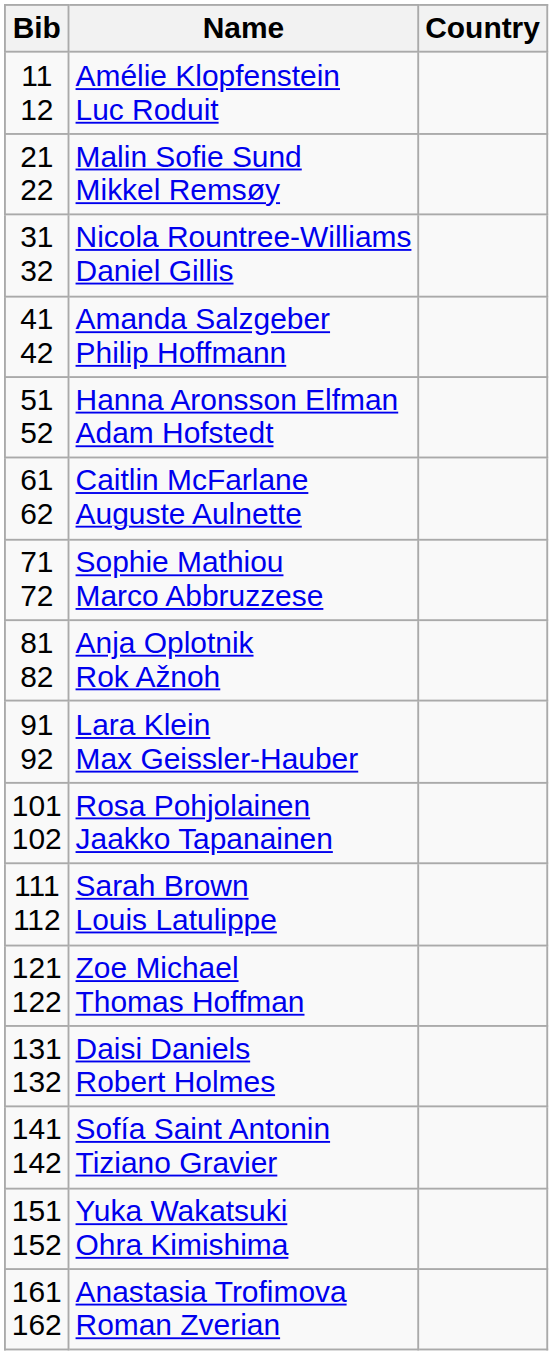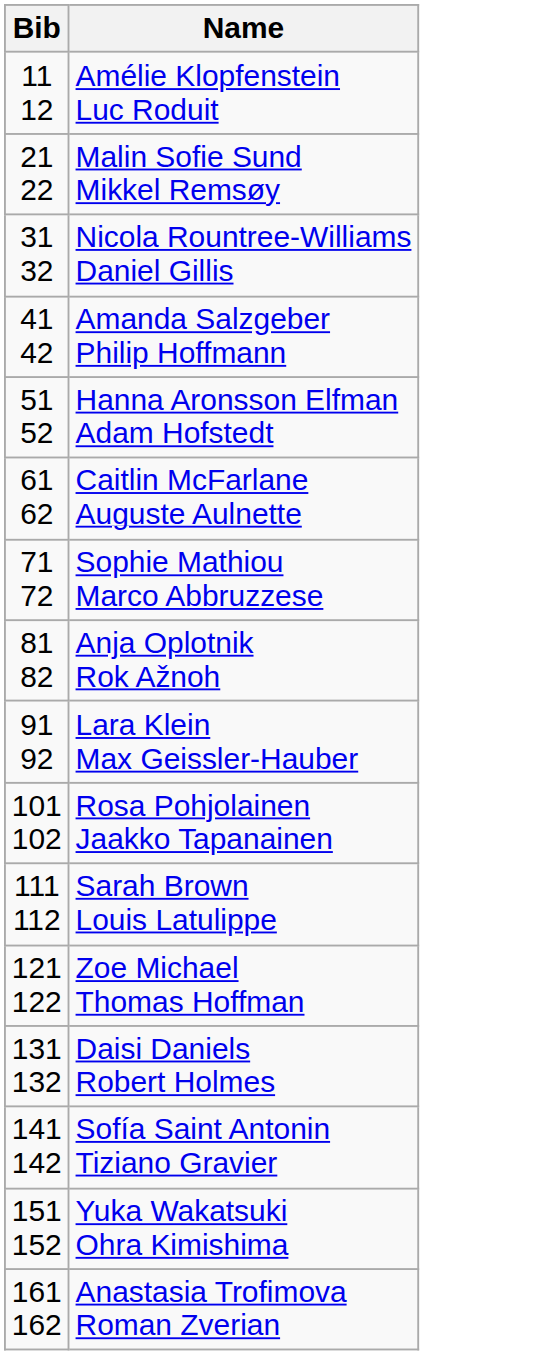 <table class="wikitable sortable" style="text-align:center">
 <tr>
 <th>Bib</th>
 <th>Name</th>
-<th>Country</th>
 </tr>
 <tr>
 <td>11<br>12</td>
 <td align=left><a href='#'>Amélie Klopfenstein</a><br><a href='#'>Luc Roduit</a></td>
-<td align=left></td>
 </tr>
 <tr>
 <td>21<br>22</td>
 <td align=left><a href='#'>Malin Sofie Sund</a><br><a href='#'>Mikkel Remsøy</a></td>
-<td align=left></td>
 </tr>
 <tr>
 <td>31<br>32</td>
 <td align=left><a href='#'>Nicola Rountree-Williams</a><br><a href='#'>Daniel Gillis</a></td>
-<td align=left></td>
 </tr>
 <tr>
 <td>41<br>42</td>
 <td align=left><a href='#'>Amanda Salzgeber</a><br><a href='#'>Philip Hoffmann</a></td>
-<td align=left></td>
 </tr>
 <tr>
 <td>51<br>52</td>
 <td align=left><a href='#'>Hanna Aronsson Elfman</a><br><a href='#'>Adam Hofstedt</a></td>
-<td align=left></td>
 </tr>
 <tr>
 <td>61<br>62</td>
 <td align=left><a href='#'>Caitlin McFarlane</a><br><a href='#'>Auguste Aulnette</a></td>
-<td align=left></td>
 </tr>
 <tr>
 <td>71<br>72</td>
 <td align=left><a href='#'>Sophie Mathiou</a><br><a href='#'>Marco Abbruzzese</a></td>
-<td align=left></td>
 </tr>
 <tr>
 <td>81<br>82</td>
 <td align=left><a href='#'>Anja Oplotnik</a><br><a href='#'>Rok Ažnoh</a></td>
-<td align=left></td>
 </tr>
 <tr>
 <td>91<br>92</td>
 <td align=left><a href='#'>Lara Klein</a><br><a href='#'>Max Geissler-Hauber</a></td>
-<td align=left></td>
 </tr>
 <tr>
 <td>101<br>102</td>
 <td align=left><a href='#'>Rosa Pohjolainen</a><br><a href='#'>Jaakko Tapanainen</a></td>
-<td align=left></td>
 </tr>
 <tr>
 <td>111<br>112</td>
 <td align=left><a href='#'>Sarah Brown</a><br><a href='#'>Louis Latulippe</a></td>
-<td align=left></td>
 </tr>
 <tr>
 <td>121<br>122</td>
 <td align=left><a href='#'>Zoe Michael</a><br><a href='#'>Thomas Hoffman</a></td>
-<td align=left></td>
 </tr>
 <tr>
 <td>131<br>132</td>
 <td align=left><a href='#'>Daisi Daniels</a><br><a href='#'>Robert Holmes</a></td>
-<td align=left></td>
 </tr>
 <tr>
 <td>141<br>142</td>
 <td align=left><a href='#'>Sofía Saint Antonin</a><br><a href='#'>Tiziano Gravier</a></td>
-<td align=left></td>
 </tr>
 <tr>
 <td>151<br>152</td>
 <td align=left><a href='#'>Yuka Wakatsuki</a><br><a href='#'>Ohra Kimishima</a></td>
-<td align=left></td>
 </tr>
 <tr>
 <td>161<br>162</td>
 <td align=left><a href='#'>Anastasia Trofimova</a><br><a href='#'>Roman Zverian</a></td>
-<td align=left></td>
 </tr>
 </table>
